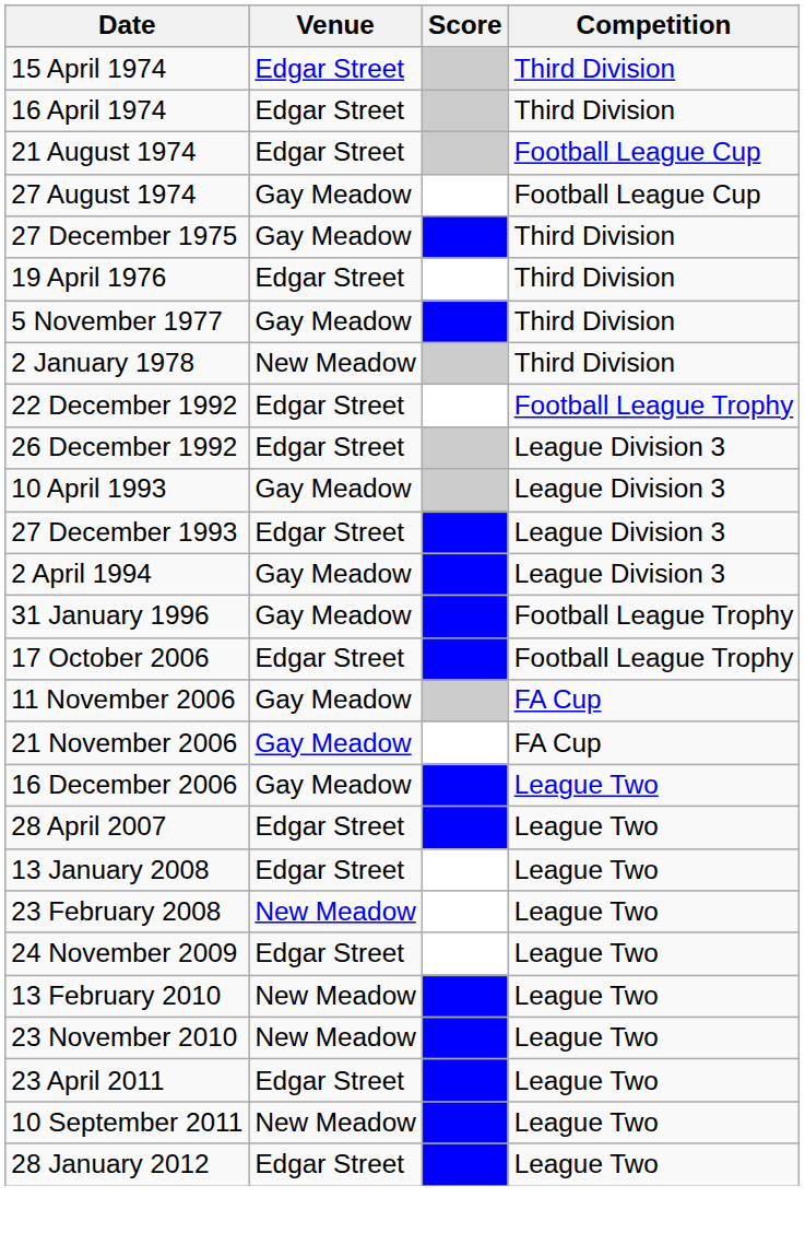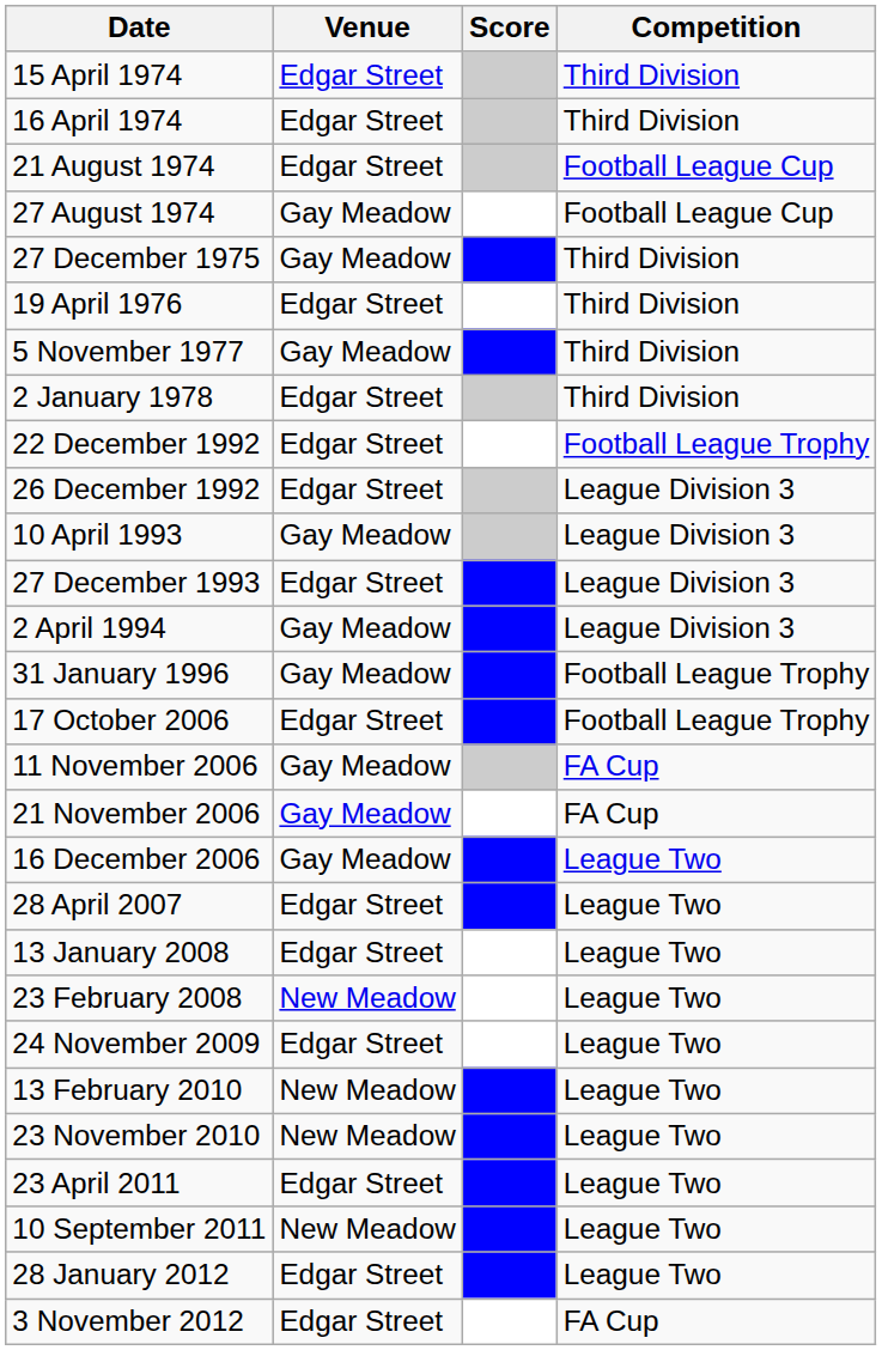 <table class="wikitable">
 <tr>
 <th>Date</th>
 <th>Venue</th>
 <th>Score</th>
 <th>Competition</th>
 </tr>
 <tr>
 <td>15 April 1974</td>
 <td><a href='#'>Edgar Street</a></td>
 <td bgcolor=#CCCCCC></td>
 <td><a href='#'>Third Division</a></td>
 </tr>
 <tr>
 <td>16 April 1974</td>
 <td>Edgar Street</td>
 <td bgcolor=#CCCCCC></td>
 <td>Third Division</td>
 </tr>
 <tr>
 <td>21 August 1974</td>
 <td>Edgar Street</td>
 <td bgcolor=#CCCCCC></td>
 <td><a href='#'>Football League Cup</a></td>
 </tr>
 <tr>
 <td>27 August 1974</td>
 <td>Gay Meadow</td>
 <td bgcolor=#FFFFFF></td>
 <td>Football League Cup</td>
 </tr>
 <tr>
 <td>27 December 1975</td>
 <td>Gay Meadow</td>
 <td bgcolor=#0000FF></td>
 <td>Third Division</td>
 </tr>
 <tr>
 <td>19 April 1976</td>
 <td>Edgar Street</td>
 <td bgcolor=#FFFFFF></td>
 <td>Third Division</td>
 </tr>
 <tr>
 <td>5 November 1977</td>
 <td>Gay Meadow</td>
 <td bgcolor=#0000FF></td>
 <td>Third Division</td>
 </tr>
 <tr>
 <td>2 January 1978</td>
-<td>New Meadow</td>
+<td>Edgar Street</td>
 <td bgcolor=#CCCCCC></td>
 <td>Third Division</td>
 </tr>
 <tr>
 <td>22 December 1992</td>
 <td>Edgar Street</td>
 <td bgcolor=#FFFFFF></td>
 <td><a href='#'>Football League Trophy</a></td>
 </tr>
 <tr>
 <td>26 December 1992</td>
 <td>Edgar Street</td>
 <td bgcolor=#CCCCCC></td>
 <td>League Division 3</td>
 </tr>
 <tr>
 <td>10 April 1993</td>
 <td>Gay Meadow</td>
 <td bgcolor=#CCCCCC></td>
 <td>League Division 3</td>
 </tr>
 <tr>
 <td>27 December 1993</td>
 <td>Edgar Street</td>
 <td bgcolor=#0000FF></td>
 <td>League Division 3</td>
 </tr>
 <tr>
 <td>2 April 1994</td>
 <td>Gay Meadow</td>
 <td bgcolor=#0000FF></td>
 <td>League Division 3</td>
 </tr>
 <tr>
 <td>31 January 1996</td>
 <td>Gay Meadow</td>
 <td bgcolor=#0000FF></td>
 <td>Football League Trophy</td>
 </tr>
 <tr>
 <td>17 October 2006</td>
 <td>Edgar Street</td>
 <td bgcolor=#0000FF></td>
 <td>Football League Trophy</td>
 </tr>
 <tr>
 <td>11 November 2006</td>
 <td>Gay Meadow</td>
 <td bgcolor=#CCCCCC></td>
 <td><a href='#'>FA Cup</a></td>
 </tr>
 <tr>
 <td>21 November 2006</td>
 <td><a href='#'>Gay Meadow</a></td>
 <td bgcolor=#FFFFFF></td>
 <td>FA Cup</td>
 </tr>
 <tr>
 <td>16 December 2006</td>
 <td>Gay Meadow</td>
 <td bgcolor=#0000FF></td>
 <td><a href='#'>League Two</a></td>
 </tr>
 <tr>
 <td>28 April 2007</td>
 <td>Edgar Street</td>
 <td bgcolor=#0000FF></td>
 <td>League Two</td>
 </tr>
 <tr>
 <td>13 January 2008</td>
 <td>Edgar Street</td>
 <td bgcolor=#FFFFFF></td>
 <td>League Two</td>
 </tr>
 <tr>
 <td>23 February 2008</td>
 <td><a href='#'>New Meadow</a></td>
 <td bgcolor=#FFFFFF></td>
 <td>League Two</td>
 </tr>
 <tr>
 <td>24 November 2009</td>
 <td>Edgar Street</td>
 <td bgcolor=#FFFFFF></td>
 <td>League Two</td>
 </tr>
 <tr>
 <td>13 February 2010</td>
 <td>New Meadow</td>
 <td bgcolor=#0000FF></td>
 <td>League Two</td>
 </tr>
 <tr>
 <td>23 November 2010</td>
 <td>New Meadow</td>
 <td bgcolor=#0000FF></td>
 <td>League Two</td>
 </tr>
 <tr>
 <td>23 April 2011</td>
 <td>Edgar Street</td>
 <td bgcolor=#0000FF></td>
 <td>League Two</td>
 </tr>
 <tr>
 <td>10 September 2011</td>
 <td>New Meadow</td>
 <td bgcolor=#0000FF></td>
 <td>League Two</td>
 </tr>
 <tr>
 <td>28 January 2012</td>
 <td>Edgar Street</td>
 <td bgcolor=#0000FF></td>
 <td>League Two</td>
 </tr>
 <tr>
+<td>3 November 2012</td>
+<td>Edgar Street</td>
+<td bgcolor=#FFFFFF></td>
+<td>FA Cup</td>
+</tr>
+<tr>
 </tr>
 </table>
